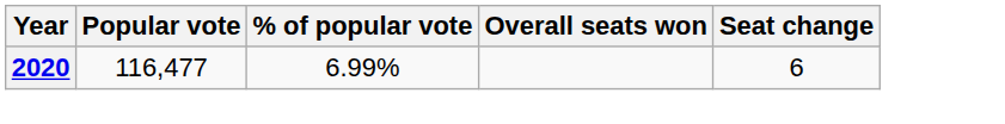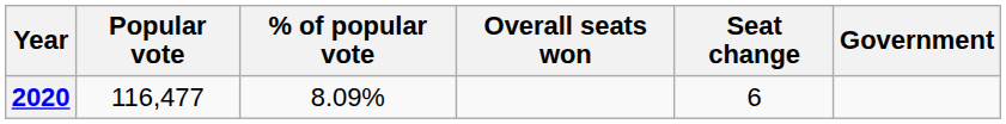 <table class="wikitable" style="text-align:center">
 <tr>
 <th>Year</th>
 <th>Popular vote</th>
 <th>% of popular vote</th>
 <th>Overall seats won</th>
 <th>Seat change</th>
+<th>Government</th>
 </tr>
 <tr>
 <th><a href='#'>2020</a></th>
 <td>116,477</td>
-<td>6.99%</td>
+<td>8.09%</td>
 <td></td>
 <td> 6</td>
+<td></td>
 </tr>
 </table>
